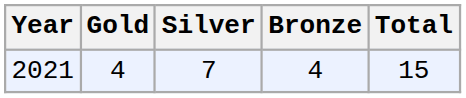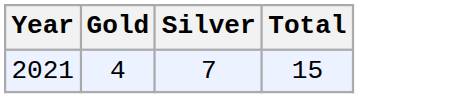 <table class="sortable wikitable" style="font-size: 90%;">
 <tr>
 <th>Year</th>
 <th>Gold</th>
 <th>Silver</th>
-<th>Bronze</th>
 <th>Total</th>
 </tr>
 <tr style="background:#ECF2FF">
 <td align="center">2021</td>
 <td align="center">4</td>
 <td align="center">7</td>
-<td align="center">4</td>
 <td align="center">15</td>
 </tr>
 </table>
